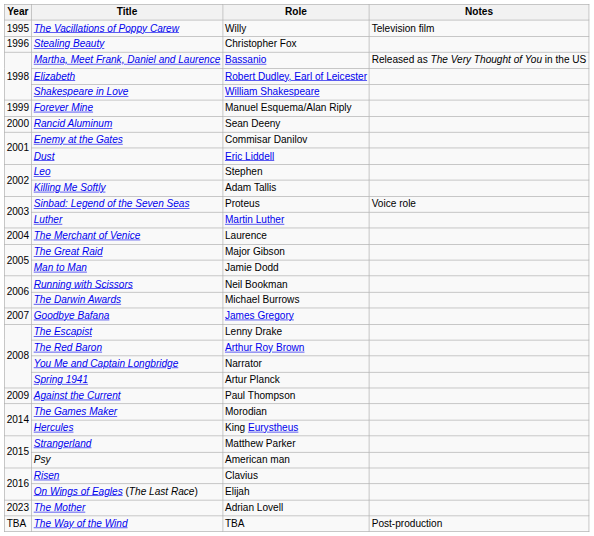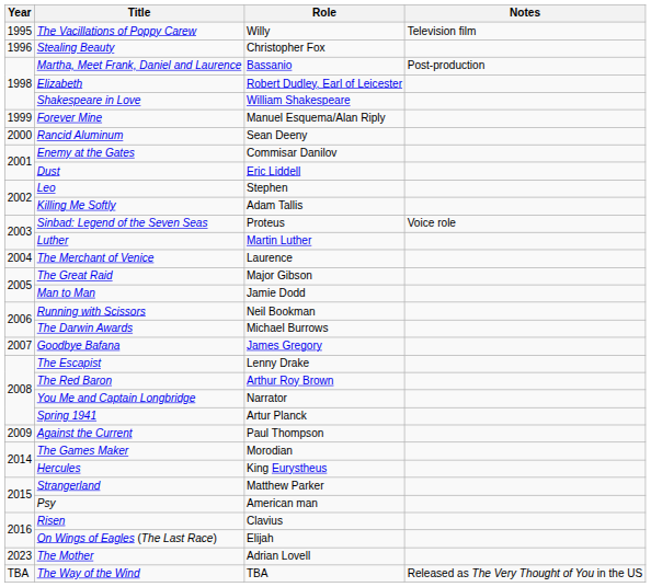 <table class="wikitable sortable">
 <tr>
 <th>Year</th>
 <th>Title</th>
 <th>Role</th>
 <th class="unsortable">Notes</th>
 </tr>
 <tr>
 <td>1995</td>
 <td><em><a href='#'>The Vacillations of Poppy Carew</a></em></td>
 <td>Willy</td>
 <td>Television film</td>
 </tr>
 <tr>
 <td>1996</td>
 <td><em><a href='#'>Stealing Beauty</a></em></td>
 <td>Christopher Fox</td>
 <td></td>
 </tr>
 <tr>
 <td rowspan="3">1998</td>
 <td><em><a href='#'>Martha, Meet Frank, Daniel and Laurence</a></em></td>
 <td><a href='#'>Bassanio</a></td>
-<td>Released as <em>The Very Thought of You</em> in the US</td>
+<td>Post-production</td>
 </tr>
 <tr>
 <td><em><a href='#'>Elizabeth</a></em></td>
 <td><a href='#'>Robert Dudley, Earl of Leicester</a></td>
 <td></td>
 </tr>
 <tr>
 <td><em><a href='#'>Shakespeare in Love</a></em></td>
 <td><a href='#'>William Shakespeare</a></td>
 <td></td>
 </tr>
 <tr>
 <td>1999</td>
 <td><em><a href='#'>Forever Mine</a></em></td>
 <td>Manuel Esquema/Alan Riply</td>
 <td></td>
 </tr>
 <tr>
 <td>2000</td>
 <td><em><a href='#'>Rancid Aluminum</a></em></td>
 <td>Sean Deeny</td>
 <td></td>
 </tr>
 <tr>
 <td rowspan="2">2001</td>
 <td><em><a href='#'>Enemy at the Gates</a></em></td>
 <td>Commisar Danilov</td>
 <td></td>
 </tr>
 <tr>
 <td><em><a href='#'>Dust</a></em></td>
 <td><a href='#'>Eric Liddell</a></td>
 <td></td>
 </tr>
 <tr>
 <td rowspan="2">2002</td>
 <td><em><a href='#'>Leo</a></em></td>
 <td>Stephen</td>
 <td></td>
 </tr>
 <tr>
 <td><em><a href='#'>Killing Me Softly</a></em></td>
 <td>Adam Tallis</td>
 <td></td>
 </tr>
 <tr>
 <td rowspan="2">2003</td>
 <td><em><a href='#'>Sinbad: Legend of the Seven Seas</a></em></td>
 <td>Proteus</td>
 <td>Voice role</td>
 </tr>
 <tr>
 <td><em><a href='#'>Luther</a></em></td>
 <td><a href='#'>Martin Luther</a></td>
 <td></td>
 </tr>
 <tr>
 <td>2004</td>
 <td><em><a href='#'>The Merchant of Venice</a></em></td>
 <td>Laurence</td>
 <td></td>
 </tr>
 <tr>
 <td rowspan="2">2005</td>
 <td><em><a href='#'>The Great Raid</a></em></td>
 <td>Major Gibson</td>
 <td></td>
 </tr>
 <tr>
 <td><em><a href='#'>Man to Man</a></em></td>
 <td>Jamie Dodd</td>
 <td></td>
 </tr>
 <tr>
 <td rowspan="2">2006</td>
 <td><em><a href='#'>Running with Scissors</a></em></td>
 <td>Neil Bookman</td>
 <td></td>
 </tr>
 <tr>
 <td><em><a href='#'>The Darwin Awards</a></em></td>
 <td>Michael Burrows</td>
 <td></td>
 </tr>
 <tr>
 <td>2007</td>
 <td><em><a href='#'>Goodbye Bafana</a></em></td>
 <td><a href='#'>James Gregory</a></td>
 <td></td>
 </tr>
 <tr>
 <td rowspan="4">2008</td>
 <td><em><a href='#'>The Escapist</a></em></td>
 <td>Lenny Drake</td>
 <td></td>
 </tr>
 <tr>
 <td><em><a href='#'>The Red Baron</a></em></td>
 <td><a href='#'>Arthur Roy Brown</a></td>
 <td></td>
 </tr>
 <tr>
 <td><em><a href='#'>You Me and Captain Longbridge</a></em></td>
 <td>Narrator</td>
 <td></td>
 </tr>
 <tr>
 <td><em><a href='#'>Spring 1941</a></em></td>
 <td>Artur Planck</td>
 <td></td>
 </tr>
 <tr>
 <td>2009</td>
 <td><em><a href='#'>Against the Current</a></em></td>
 <td>Paul Thompson</td>
 <td></td>
 </tr>
 <tr>
 <td rowspan="2">2014</td>
 <td><em><a href='#'>The Games Maker</a></em></td>
 <td>Morodian</td>
 <td></td>
 </tr>
 <tr>
 <td><em><a href='#'>Hercules</a></em></td>
 <td>King <a href='#'>Eurystheus</a></td>
 <td></td>
 </tr>
 <tr>
 <td rowspan="2">2015</td>
 <td><em><a href='#'>Strangerland</a></em></td>
 <td>Matthew Parker</td>
 <td></td>
 </tr>
 <tr>
 <td><em>Psy</em></td>
 <td>American man</td>
 <td></td>
 </tr>
 <tr>
 <td rowspan="2">2016</td>
 <td><em><a href='#'>Risen</a></em></td>
 <td>Clavius</td>
 <td></td>
 </tr>
 <tr>
 <td><em><a href='#'>On Wings of Eagles</a></em> (<em>The Last Race</em>)</td>
 <td>Elijah</td>
 <td></td>
 </tr>
 <tr>
 <td>2023</td>
 <td><em><a href='#'>The Mother</a></em></td>
 <td>Adrian Lovell</td>
 <td></td>
 </tr>
 <tr>
 <td>TBA</td>
 <td><em><a href='#'>The Way of the Wind</a></em></td>
 <td>TBA</td>
-<td>Post-production</td>
+<td>Released as <em>The Very Thought of You</em> in the US</td>
 </tr>
 </table>
